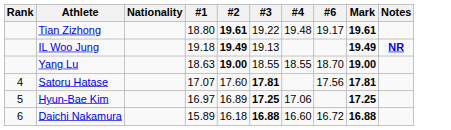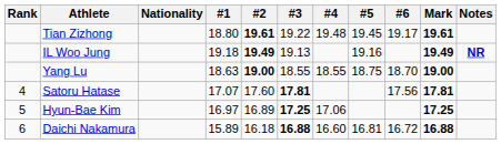 <table class="wikitable sortable" style="text-align:center">
 <tr>
 <th>Rank</th>
 <th>Athlete</th>
 <th>Nationality</th>
 <th>#1</th>
 <th>#2</th>
 <th>#3</th>
 <th>#4</th>
+<th>#5</th>
 <th>#6</th>
 <th>Mark</th>
 <th>Notes</th>
 </tr>
 <tr>
 <td></td>
 <td align="left"><a href='#'>Tian Zizhong</a></td>
 <td align=left></td>
 <td>18.80</td>
 <td><strong>19.61</strong></td>
 <td>19.22</td>
 <td>19.48</td>
+<td>19.45</td>
 <td>19.17</td>
 <td><strong>19.61</strong></td>
 <td></td>
 </tr>
 <tr>
 <td></td>
 <td align="left"><a href='#'>IL Woo Jung</a></td>
 <td align=left></td>
 <td>19.18</td>
 <td><strong>19.49</strong></td>
 <td>19.13</td>
 <td></td>
+<td>19.16</td>
 <td></td>
 <td><strong>19.49</strong></td>
 <td><strong><a href='#'>NR</a></strong></td>
 </tr>
 <tr>
 <td></td>
 <td align="left"><a href='#'>Yang Lu</a></td>
 <td align=left></td>
 <td>18.63</td>
 <td><strong>19.00</strong></td>
 <td>18.55</td>
 <td>18.55</td>
+<td>18.75</td>
 <td>18.70</td>
 <td><strong>19.00</strong></td>
 <td></td>
 </tr>
 <tr>
 <td>4</td>
 <td align="left"><a href='#'>Satoru Hatase</a></td>
 <td align=left></td>
 <td>17.07</td>
 <td>17.60</td>
 <td><strong>17.81</strong></td>
+<td></td>
 <td></td>
 <td>17.56</td>
 <td><strong>17.81</strong></td>
 <td></td>
 </tr>
 <tr>
 <td>5</td>
 <td align="left"><a href='#'>Hyun-Bae Kim</a></td>
 <td align=left></td>
 <td>16.97</td>
 <td>16.89</td>
 <td><strong>17.25</strong></td>
 <td>17.06</td>
 <td></td>
+<td></td>
 <td><strong>17.25</strong></td>
 <td></td>
 </tr>
 <tr>
 <td>6</td>
 <td align="left"><a href='#'>Daichi Nakamura</a></td>
 <td align=left></td>
 <td>15.89</td>
 <td>16.18</td>
 <td><strong>16.88</strong></td>
 <td>16.60</td>
+<td>16.81</td>
 <td>16.72</td>
 <td><strong>16.88</strong></td>
 <td></td>
 </tr>
 </table>
